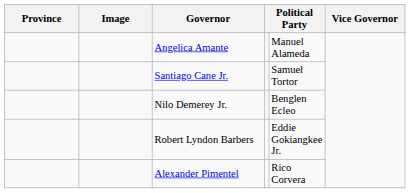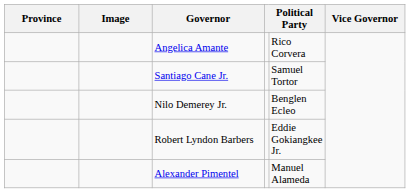 <table class="wikitable sortable">
 <tr>
 <th width=140>Province</th>
 <th width=150>Image</th>
 <th width=235>Governor</th>
 <th width=120 colspan=2>Political Party</th>
 <th width=150>Vice Governor</th>
 </tr>
 <tr>
 <td></td>
 <td align=center></td>
 <td><a href='#'>Angelica Amante</a></td>
 <td></td>
-<td>Manuel Alameda</td>
+<td>Rico Corvera</td>
 </tr>
 <tr>
 <td></td>
 <td align=center></td>
 <td><a href='#'>Santiago Cane Jr.</a></td>
 <td></td>
 <td>Samuel Tortor</td>
 </tr>
 <tr>
 <td></td>
 <td align=center></td>
 <td>Nilo Demerey Jr.</td>
 <td></td>
 <td>Benglen Ecleo</td>
 </tr>
 <tr>
 <td></td>
 <td align=center></td>
 <td>Robert Lyndon Barbers</td>
 <td></td>
 <td>Eddie Gokiangkee Jr.</td>
 </tr>
 <tr>
 <td></td>
 <td align=center></td>
 <td><a href='#'>Alexander Pimentel</a></td>
 <td></td>
-<td>Rico Corvera</td>
+<td>Manuel Alameda</td>
 </tr>
 </table>
